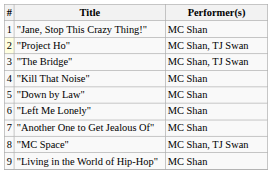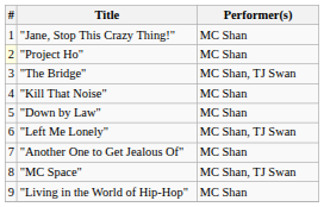 <table class="wikitable">
 <tr>
 <th align="center">#</th>
 <th align="center" width="225">Title</th>
 <th align="center" width="150">Performer(s)</th>
 </tr>
 <tr>
 <td>1</td>
 <td>"Jane, Stop This Crazy Thing!"</td>
 <td>MC Shan</td>
 </tr>
 <tr>
 <td style="background: lightyellow;">2</td>
 <td>"Project Ho"</td>
-<td>MC Shan, TJ Swan</td>
+<td>MC Shan</td>
 </tr>
 <tr>
 <td>3</td>
 <td>"The Bridge"</td>
 <td>MC Shan, TJ Swan</td>
 </tr>
 <tr>
 <td>4</td>
 <td>"Kill That Noise"</td>
 <td>MC Shan</td>
 </tr>
 <tr>
 <td>5</td>
 <td>"Down by Law"</td>
 <td>MC Shan</td>
 </tr>
 <tr>
 <td>6</td>
 <td>"Left Me Lonely"</td>
-<td>MC Shan</td>
+<td>MC Shan, TJ Swan</td>
 </tr>
 <tr>
 <td>7</td>
 <td>"Another One to Get Jealous Of"</td>
 <td>MC Shan</td>
 </tr>
 <tr>
 <td>8</td>
 <td>"MC Space"</td>
 <td>MC Shan, TJ Swan</td>
 </tr>
 <tr>
 <td>9</td>
 <td>"Living in the World of Hip-Hop"</td>
 <td>MC Shan</td>
 </tr>
 <tr>
 </tr>
 </table>
